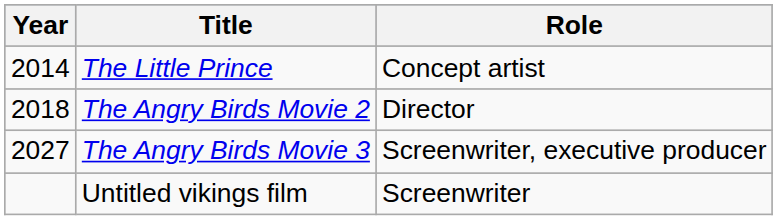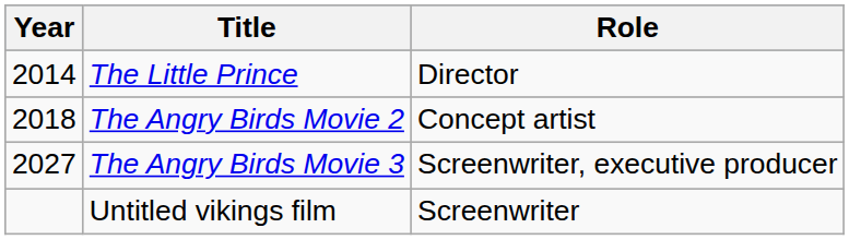 <table class="wikitable">
 <tr style="background:#b0c4de; text-align:center;">
 <th>Year</th>
 <th>Title</th>
 <th>Role</th>
 </tr>
 <tr>
 <td>2014</td>
 <td><em><a href='#'>The Little Prince</a></em></td>
-<td>Concept artist</td>
+<td>Director</td>
 </tr>
 <tr>
 <td>2018</td>
 <td><em><a href='#'>The Angry Birds Movie 2</a></em></td>
-<td>Director</td>
+<td>Concept artist</td>
 </tr>
 <tr>
 <td>2027</td>
 <td><em><a href='#'>The Angry Birds Movie 3</a></em></td>
 <td>Screenwriter, executive producer</td>
 </tr>
 <tr>
 <td></td>
 <td>Untitled vikings film</td>
 <td>Screenwriter</td>
 </tr>
 </table>
